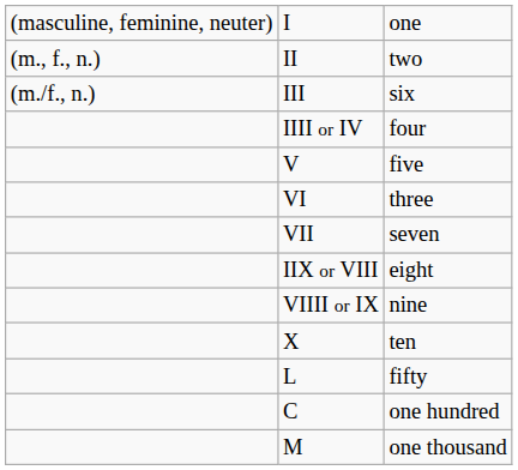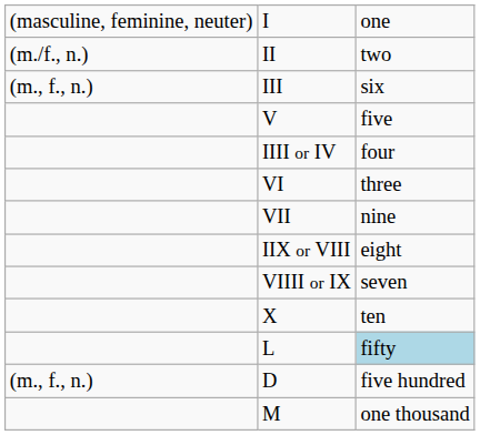 <table class="wikitable">
 <tr>
 <td> (masculine, feminine, neuter)</td>
 <td>I</td>
 <td>one</td>
 </tr>
 <tr>
-<td> (m., f., n.)</td>
+<td> (m./f., n.)</td>
 <td>II</td>
 <td>two</td>
 </tr>
 <tr>
-<td> (m./f., n.)</td>
+<td> (m., f., n.)</td>
 <td>III</td>
 <td>six</td>
 </tr>
 <tr>
 <td></td>
-<td>IIII <small>or</small> IV</td>
-<td>four</td>
+<td>V</td>
+<td>five</td>
 </tr>
 <tr>
 <td></td>
-<td>V</td>
-<td>five</td>
+<td>IIII <small>or</small> IV</td>
+<td>four</td>
 </tr>
 <tr>
 <td></td>
 <td>VI</td>
 <td>three</td>
 </tr>
 <tr>
 <td></td>
 <td>VII</td>
-<td>seven</td>
+<td>nine</td>
 </tr>
 <tr>
 <td></td>
 <td>IIX <small>or</small> VIII</td>
 <td>eight</td>
 </tr>
 <tr>
 <td></td>
 <td>VIIII <small>or</small> IX</td>
-<td>nine</td>
+<td>seven</td>
 </tr>
 <tr>
 <td></td>
 <td>X</td>
 <td>ten</td>
 </tr>
 <tr>
 <td></td>
 <td>L</td>
-<td>fifty</td>
+<td style="background: lightblue;">fifty</td>
 </tr>
 <tr>
-<td></td>
-<td>C</td>
-<td>one hundred</td>
+<td> (m., f., n.)</td>
+<td>D</td>
+<td>five hundred</td>
 </tr>
 <tr>
 <td></td>
 <td>M</td>
 <td>one thousand</td>
 </tr>
 </table>
